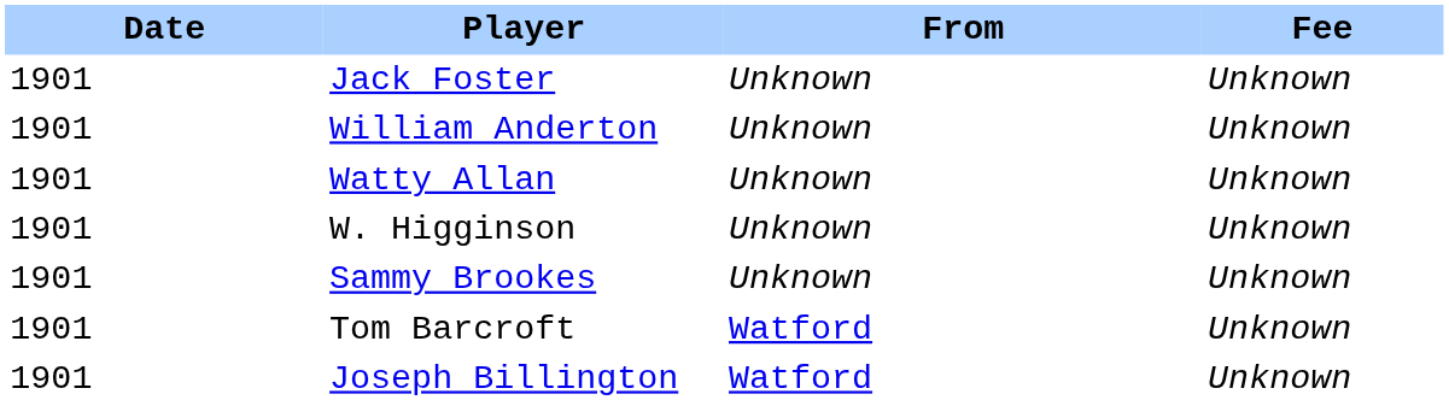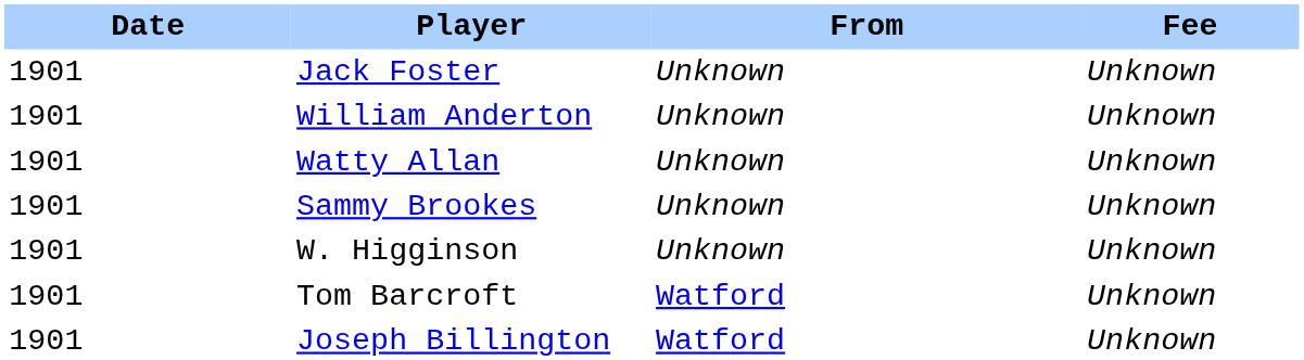 <table border="0" cellspacing="0" cellpadding="2">
 <tr bgcolor=AAD0FF>
 <th width=20%>Date</th>
 <th width=25%>Player</th>
 <th width=30%>From</th>
 <th width=15%>Fee</th>
 </tr>
 <tr>
 <td>1901</td>
 <td><a href='#'>Jack Foster</a></td>
 <td><em>Unknown</em></td>
 <td><em>Unknown</em></td>
 </tr>
 <tr>
 <td>1901</td>
 <td><a href='#'>William Anderton</a></td>
 <td><em>Unknown</em></td>
 <td><em>Unknown</em></td>
 </tr>
 <tr>
 <td>1901</td>
 <td><a href='#'>Watty Allan</a></td>
 <td><em>Unknown</em></td>
 <td><em>Unknown</em></td>
 </tr>
 <tr>
 <td>1901</td>
-<td>W. Higginson</td>
+<td><a href='#'>Sammy Brookes</a></td>
 <td><em>Unknown</em></td>
 <td><em>Unknown</em></td>
 </tr>
 <tr>
 <td>1901</td>
-<td><a href='#'>Sammy Brookes</a></td>
+<td>W. Higginson</td>
 <td><em>Unknown</em></td>
 <td><em>Unknown</em></td>
 </tr>
 <tr>
 <td>1901</td>
 <td>Tom Barcroft</td>
 <td><a href='#'>Watford</a></td>
 <td><em>Unknown</em></td>
 </tr>
 <tr>
 <td>1901</td>
 <td><a href='#'>Joseph Billington</a></td>
 <td><a href='#'>Watford</a></td>
 <td><em>Unknown</em></td>
 </tr>
 <tr>
 </tr>
 </table>
